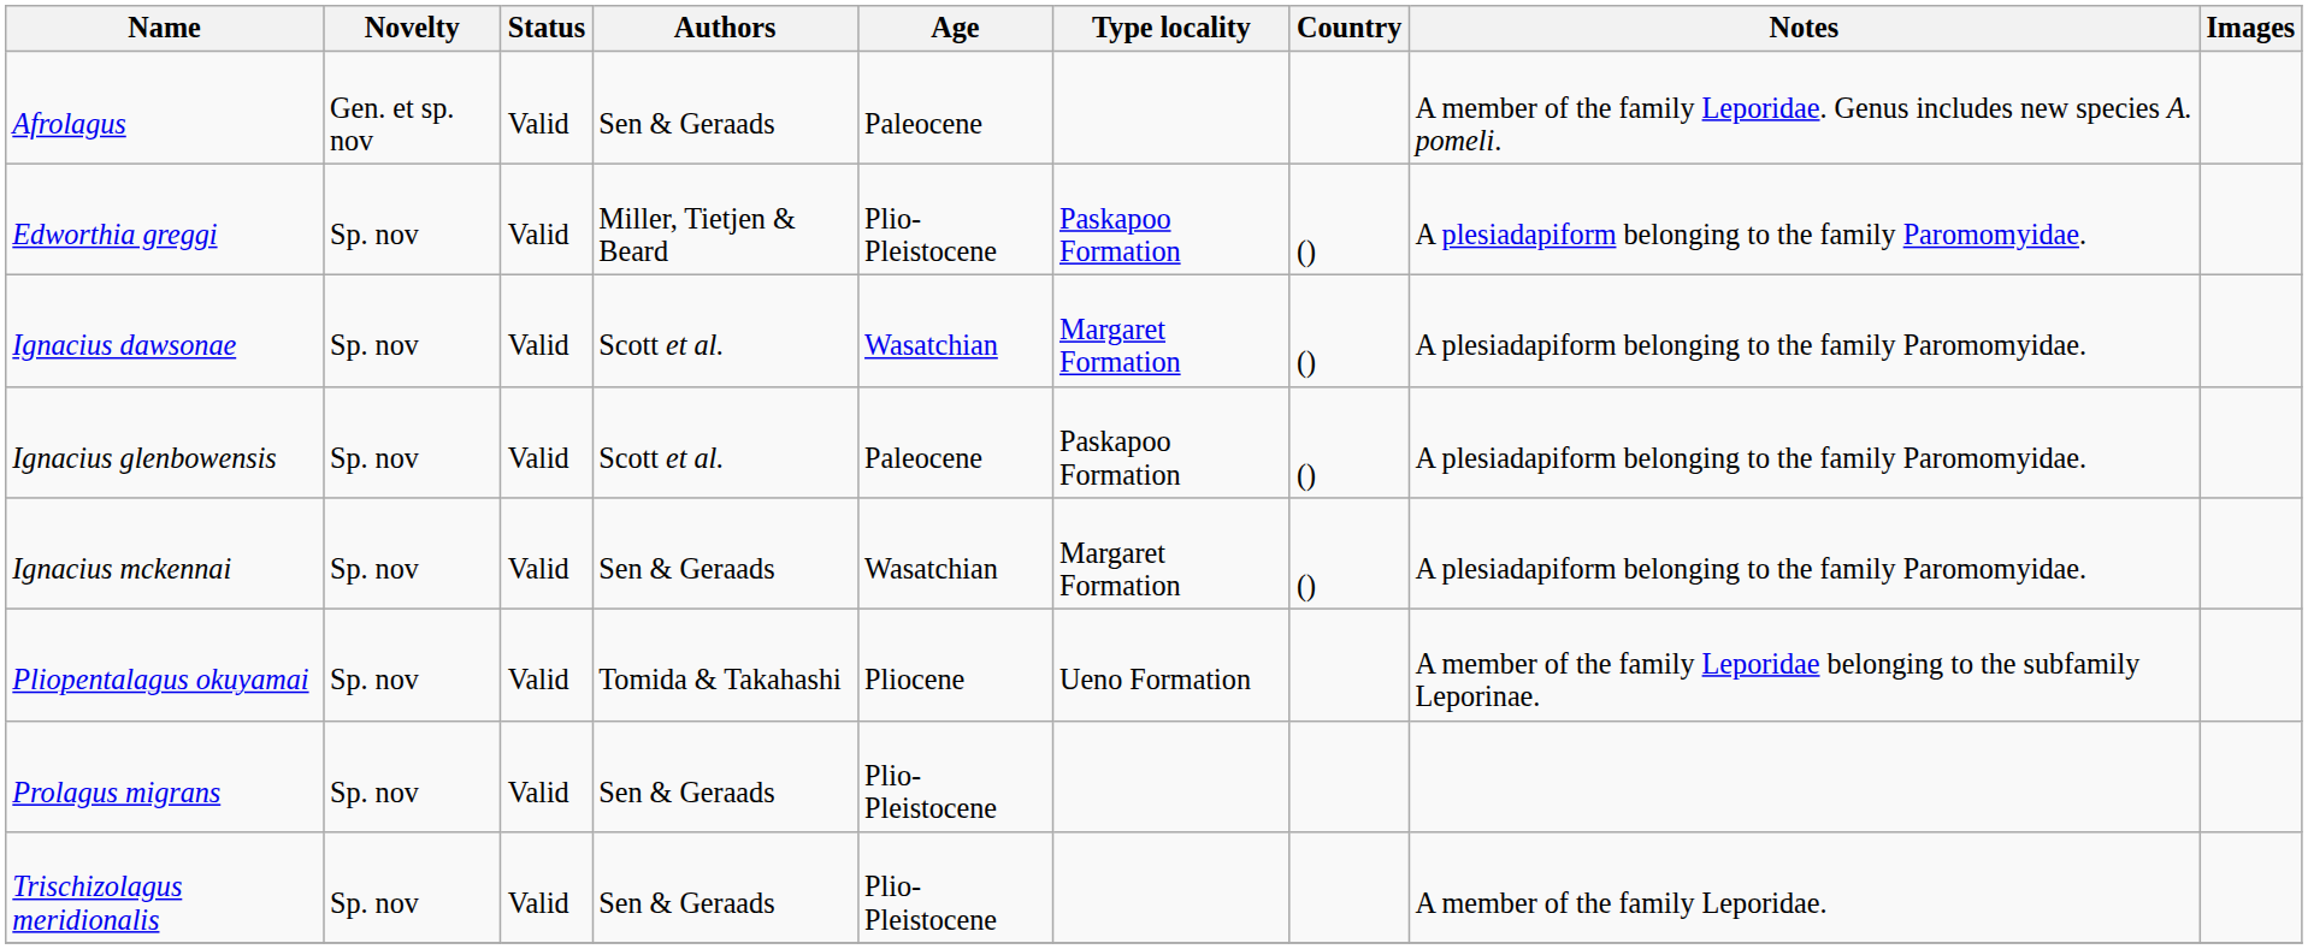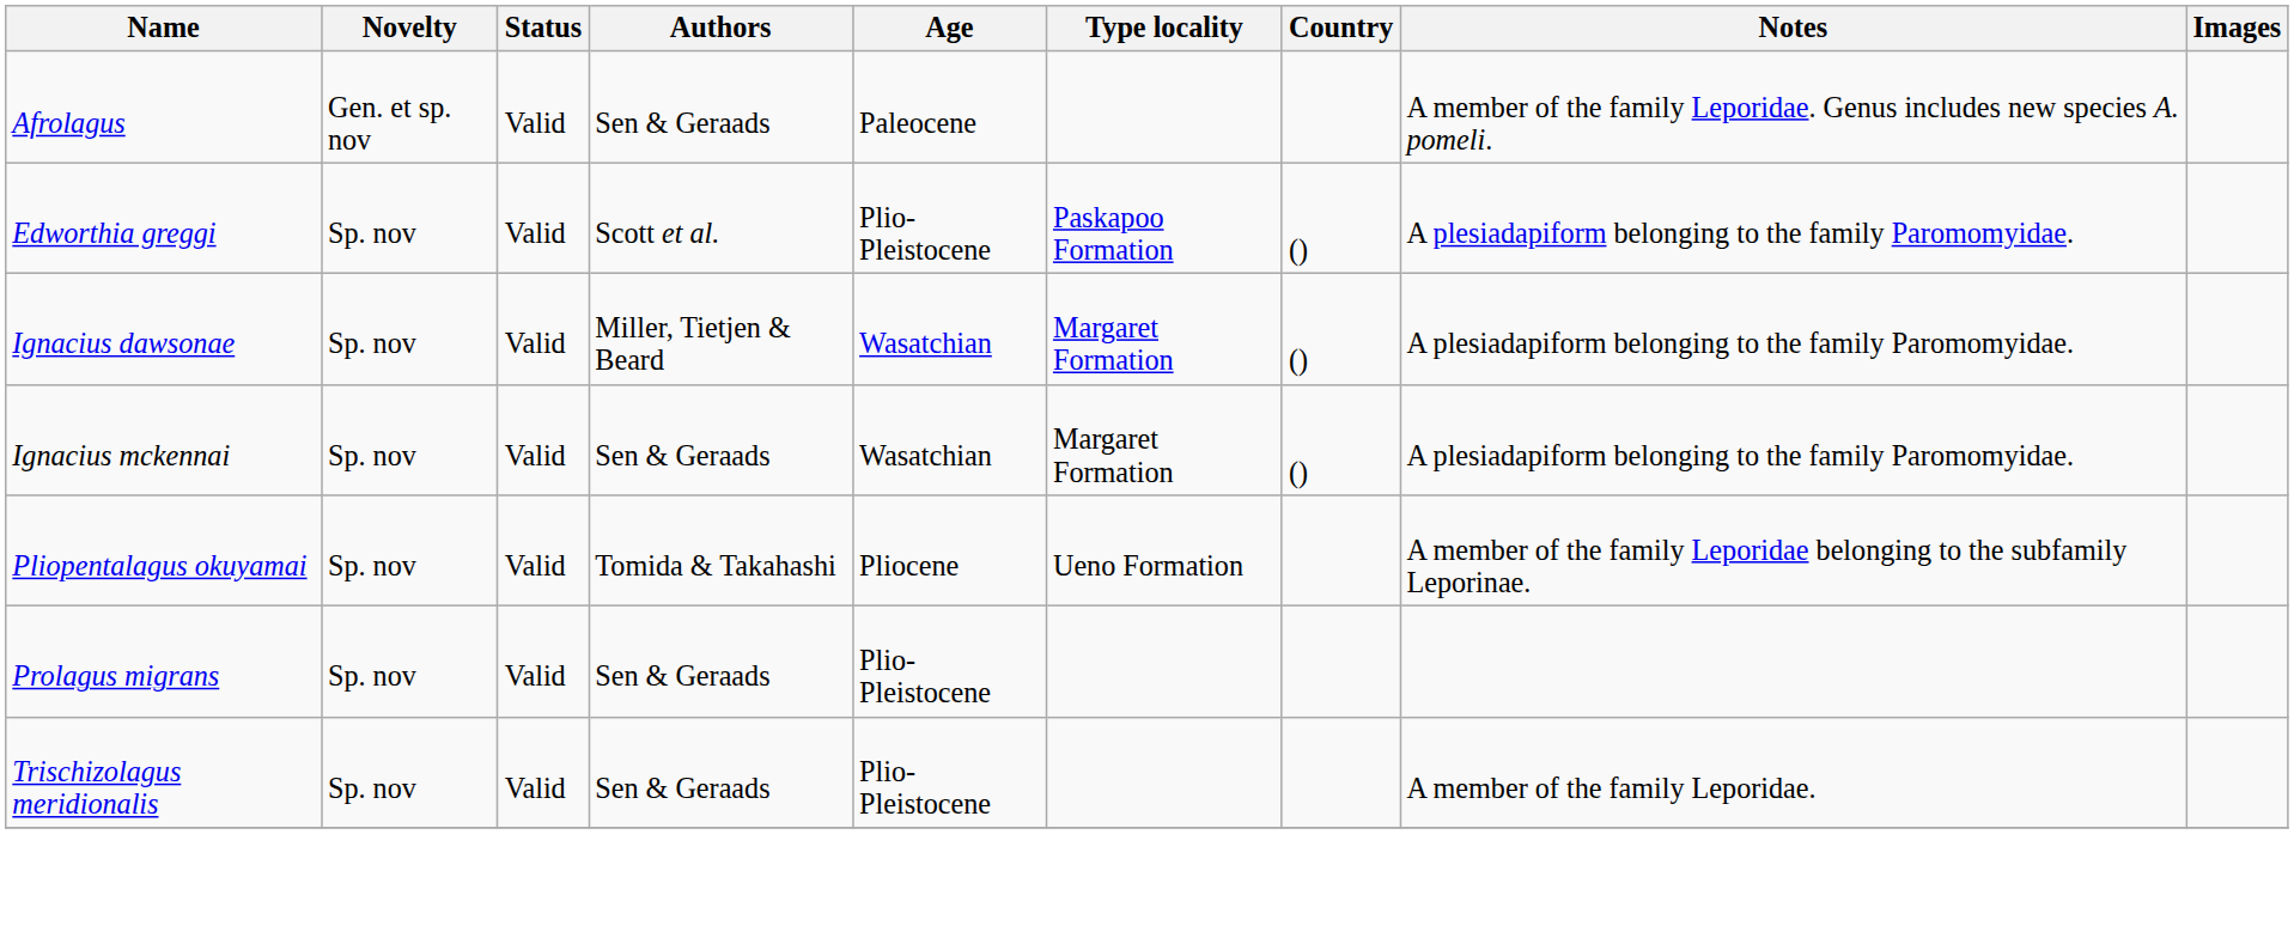 <table class="wikitable sortable" align="center" width="100%">
 <tr>
 <th>Name</th>
 <th>Novelty</th>
 <th>Status</th>
 <th>Authors</th>
 <th>Age</th>
 <th>Type locality</th>
 <th>Country</th>
 <th>Notes</th>
 <th>Images</th>
 </tr>
 <tr>
 <td><br><em><a href='#'>Afrolagus</a></em></td>
 <td><br>Gen. et sp. nov</td>
 <td><br>Valid</td>
 <td><br>Sen & Geraads</td>
 <td><br>Paleocene</td>
 <td></td>
 <td><br></td>
 <td><br>A member of the family <a href='#'>Leporidae</a>. Genus includes new species <em>A. pomeli</em>.</td>
 <td></td>
 </tr>
 <tr>
 <td><br><em><a href='#'>Edworthia greggi</a></em></td>
 <td><br>Sp. nov</td>
 <td><br>Valid</td>
-<td><br>Miller, Tietjen & Beard</td>
+<td><br>Scott <em>et al.</em></td>
 <td><br>Plio-Pleistocene</td>
 <td><br><a href='#'>Paskapoo Formation</a></td>
 <td><br><br>()</td>
 <td><br>A <a href='#'>plesiadapiform</a> belonging to the family <a href='#'>Paromomyidae</a>.</td>
 <td></td>
 </tr>
 <tr>
 <td><br><em><a href='#'>Ignacius dawsonae</a></em></td>
 <td><br>Sp. nov</td>
 <td><br>Valid</td>
-<td><br>Scott <em>et al.</em></td>
+<td><br>Miller, Tietjen & Beard</td>
 <td><br><a href='#'>Wasatchian</a></td>
 <td><br><a href='#'>Margaret Formation</a></td>
-<td><br><br>()</td>
-<td><br>A plesiadapiform belonging to the family Paromomyidae.</td>
-<td></td>
-</tr>
-<tr>
-<td><br><em>Ignacius glenbowensis</em></td>
-<td><br>Sp. nov</td>
-<td><br>Valid</td>
-<td><br>Scott <em>et al.</em></td>
-<td><br>Paleocene</td>
-<td><br>Paskapoo Formation</td>
 <td><br><br>()</td>
 <td><br>A plesiadapiform belonging to the family Paromomyidae.</td>
 <td></td>
 </tr>
 <tr>
 <td><br><em>Ignacius mckennai</em></td>
 <td><br>Sp. nov</td>
 <td><br>Valid</td>
 <td><br>Sen & Geraads</td>
 <td><br>Wasatchian</td>
 <td><br>Margaret Formation</td>
 <td><br><br>()</td>
 <td><br>A plesiadapiform belonging to the family Paromomyidae.</td>
 <td></td>
 </tr>
 <tr>
 <td><br><em><a href='#'>Pliopentalagus okuyamai</a></em></td>
 <td><br>Sp. nov</td>
 <td><br>Valid</td>
 <td><br>Tomida & Takahashi</td>
 <td><br>Pliocene</td>
 <td><br>Ueno Formation</td>
 <td><br></td>
 <td><br>A member of the family <a href='#'>Leporidae</a> belonging to the subfamily Leporinae.</td>
 <td></td>
 </tr>
 <tr>
 <td><br><em><a href='#'>Prolagus migrans</a></em></td>
 <td><br>Sp. nov</td>
 <td><br>Valid</td>
 <td><br>Sen & Geraads</td>
 <td><br>Plio-Pleistocene</td>
 <td></td>
 <td><br></td>
 <td></td>
 <td></td>
 </tr>
 <tr>
 <td><br><em><a href='#'>Trischizolagus meridionalis</a></em></td>
 <td><br>Sp. nov</td>
 <td><br>Valid</td>
 <td><br>Sen & Geraads</td>
 <td><br>Plio-Pleistocene</td>
 <td></td>
 <td><br></td>
 <td><br>A member of the family Leporidae.</td>
 <td></td>
 </tr>
 <tr>
 </tr>
 </table>
